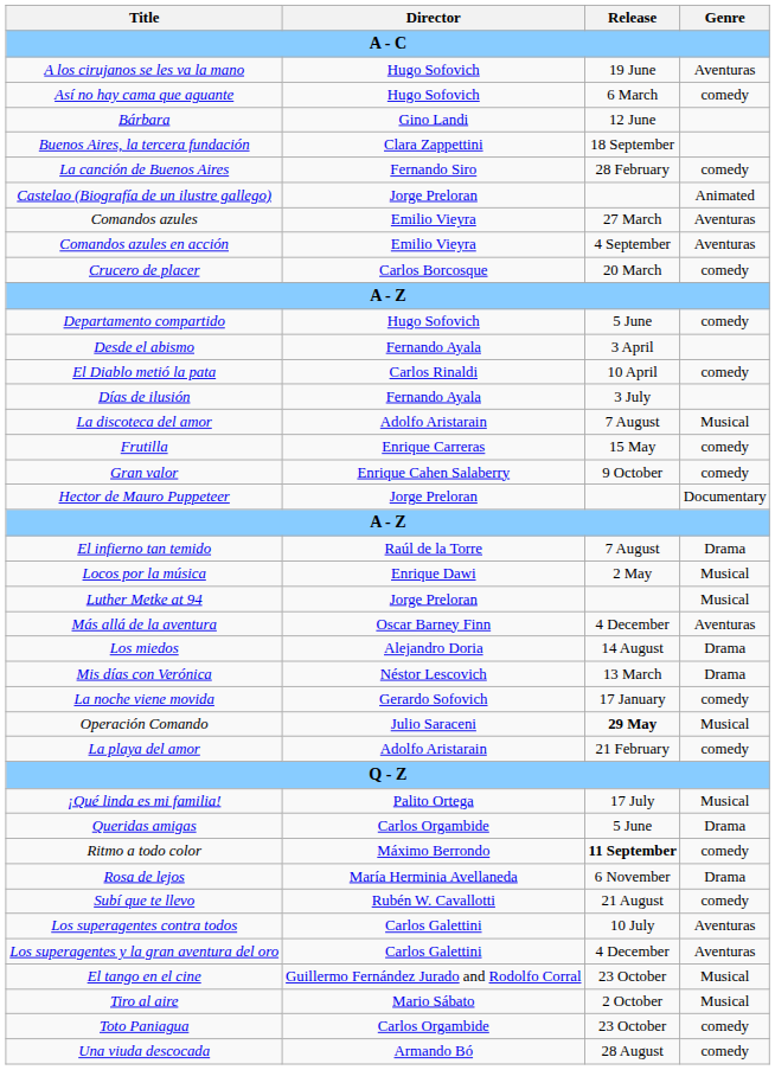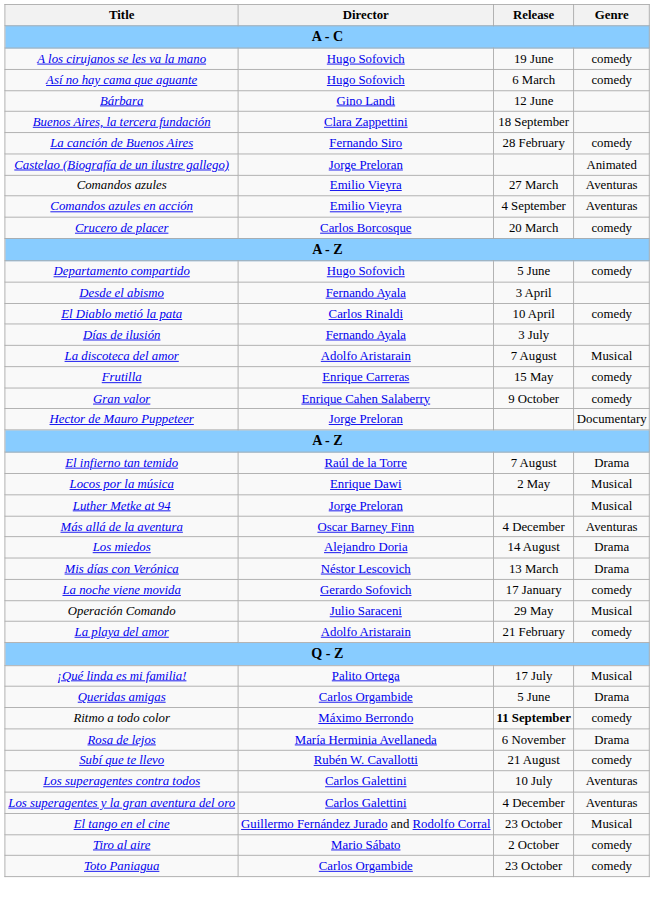 <table class="wikitable" style="margin:1em 0 1em 1em; text-align: center; font-size: 90%;">
 <tr>
 <th scope="col">Title</th>
 <th scope="col">Director</th>
 <th scope="col">Release</th>
 <th scope="col">Genre</th>
 </tr>
 <tr>
 <th colspan="4" style="background-color:#88ccff; font-size:110%;"><strong>A  -  C</strong></th>
 </tr>
 <tr>
 <td><em><a href='#'>A los cirujanos se les va la mano</a></em></td>
 <td><a href='#'>Hugo Sofovich</a></td>
 <td>19 June</td>
-<td>Aventuras</td>
+<td>comedy</td>
 </tr>
 <tr>
 <td><em><a href='#'>Así no hay cama que aguante</a></em></td>
 <td><a href='#'>Hugo Sofovich</a></td>
 <td>6 March</td>
 <td>comedy</td>
 </tr>
 <tr>
 <td><em><a href='#'>Bárbara</a></em></td>
 <td><a href='#'>Gino Landi</a></td>
 <td>12 June</td>
 <td></td>
 </tr>
 <tr>
 <td><em><a href='#'>Buenos Aires, la tercera fundación</a></em></td>
 <td><a href='#'>Clara Zappettini</a></td>
 <td>18 September</td>
 <td></td>
 </tr>
 <tr>
 <td><em><a href='#'>La canción de Buenos Aires</a></em></td>
 <td><a href='#'>Fernando Siro</a></td>
 <td>28 February</td>
 <td>comedy</td>
 </tr>
 <tr>
 <td><em><a href='#'>Castelao (Biografía de un ilustre gallego)</a></em></td>
 <td><a href='#'>Jorge Preloran</a></td>
 <td></td>
 <td>Animated</td>
 </tr>
 <tr>
 <td><em>Comandos azules</em></td>
 <td><a href='#'>Emilio Vieyra</a></td>
 <td>27 March</td>
 <td>Aventuras</td>
 </tr>
 <tr>
 <td><em><a href='#'>Comandos azules en acción</a></em></td>
 <td><a href='#'>Emilio Vieyra</a></td>
 <td>4 September</td>
 <td>Aventuras</td>
 </tr>
 <tr>
 <td><em><a href='#'>Crucero de placer</a></em></td>
 <td><a href='#'>Carlos Borcosque</a></td>
 <td>20 March</td>
 <td>comedy</td>
 </tr>
 <tr>
 <th colspan="4" style="background-color:#88ccff; font-size:110%;"><strong>A  -  Z</strong></th>
 </tr>
 <tr>
 <td><em><a href='#'>Departamento compartido</a></em></td>
 <td><a href='#'>Hugo Sofovich</a></td>
 <td>5 June</td>
 <td>comedy</td>
 </tr>
 <tr>
 <td><em><a href='#'>Desde el abismo</a></em></td>
 <td><a href='#'>Fernando Ayala</a></td>
 <td>3 April</td>
 <td></td>
 </tr>
 <tr>
 <td><em><a href='#'>El Diablo metió la pata</a></em></td>
 <td><a href='#'>Carlos Rinaldi</a></td>
 <td>10 April</td>
 <td>comedy</td>
 </tr>
 <tr>
 <td><em><a href='#'>Días de ilusión</a></em></td>
 <td><a href='#'>Fernando Ayala</a></td>
 <td>3 July</td>
 <td></td>
 </tr>
 <tr>
 <td><em><a href='#'>La discoteca del amor</a></em></td>
 <td><a href='#'>Adolfo Aristarain</a></td>
 <td>7 August</td>
 <td>Musical</td>
 </tr>
 <tr>
 <td><em><a href='#'>Frutilla</a></em></td>
 <td><a href='#'>Enrique Carreras</a></td>
 <td>15 May</td>
 <td>comedy</td>
 </tr>
 <tr>
 <td><em><a href='#'>Gran valor</a></em></td>
 <td><a href='#'>Enrique Cahen Salaberry</a></td>
 <td>9 October</td>
 <td>comedy</td>
 </tr>
 <tr>
 <td><em><a href='#'>Hector de Mauro Puppeteer</a></em></td>
 <td><a href='#'>Jorge Preloran</a></td>
 <td></td>
 <td>Documentary</td>
 </tr>
 <tr>
 <th colspan="4" style="background-color:#88ccff; font-size:110%;"><strong>A  -  Z</strong></th>
 </tr>
 <tr>
 <td><em><a href='#'>El infierno tan temido</a></em></td>
 <td><a href='#'>Raúl de la Torre</a></td>
 <td>7 August</td>
 <td>Drama</td>
 </tr>
 <tr>
 <td><em><a href='#'>Locos por la música</a></em></td>
 <td><a href='#'>Enrique Dawi</a></td>
 <td>2 May</td>
 <td>Musical</td>
 </tr>
 <tr>
 <td><em><a href='#'>Luther Metke at 94</a></em></td>
 <td><a href='#'>Jorge Preloran</a></td>
 <td></td>
 <td>Musical</td>
 </tr>
 <tr>
 <td><em><a href='#'>Más allá de la aventura</a></em></td>
 <td><a href='#'>Oscar Barney Finn</a></td>
 <td>4 December</td>
 <td>Aventuras</td>
 </tr>
 <tr>
 <td><em><a href='#'>Los miedos</a></em></td>
 <td><a href='#'>Alejandro Doria</a></td>
 <td>14 August</td>
 <td>Drama</td>
 </tr>
 <tr>
 <td><em><a href='#'>Mis días con Verónica</a></em></td>
 <td><a href='#'>Néstor Lescovich</a></td>
 <td>13 March</td>
 <td>Drama</td>
 </tr>
 <tr>
 <td><em><a href='#'>La noche viene movida</a></em></td>
 <td><a href='#'>Gerardo Sofovich</a></td>
 <td>17 January</td>
 <td>comedy</td>
 </tr>
 <tr>
 <td><em>Operación Comando</em></td>
 <td><a href='#'>Julio Saraceni</a></td>
-<td><strong>29 May</strong></td>
+<td>29 May</td>
 <td>Musical</td>
 </tr>
 <tr>
 <td><em><a href='#'>La playa del amor</a></em></td>
 <td><a href='#'>Adolfo Aristarain</a></td>
 <td>21 February</td>
 <td>comedy</td>
 </tr>
 <tr>
 <th colspan="4" style="background-color:#88ccff; font-size:110%;"><strong>Q  -  Z</strong></th>
 </tr>
 <tr>
 <td><em><a href='#'>¡Qué linda es mi familia!</a></em></td>
 <td><a href='#'>Palito Ortega</a></td>
 <td>17 July</td>
 <td>Musical</td>
 </tr>
 <tr>
 <td><em><a href='#'>Queridas amigas</a></em></td>
 <td><a href='#'>Carlos Orgambide</a></td>
 <td>5 June</td>
 <td>Drama</td>
 </tr>
 <tr>
 <td><em>Ritmo a todo color</em></td>
 <td><a href='#'>Máximo Berrondo</a></td>
 <td><strong>11 September</strong></td>
 <td>comedy</td>
 </tr>
 <tr>
 <td><em><a href='#'>Rosa de lejos</a></em></td>
 <td><a href='#'>María Herminia Avellaneda</a></td>
 <td>6 November</td>
 <td>Drama</td>
 </tr>
 <tr>
 <td><em><a href='#'>Subí que te llevo</a></em></td>
 <td><a href='#'>Rubén W. Cavallotti</a></td>
 <td>21 August</td>
 <td>comedy</td>
 </tr>
 <tr>
 <td><em><a href='#'>Los superagentes contra todos</a></em></td>
 <td><a href='#'>Carlos Galettini</a></td>
 <td>10 July</td>
 <td>Aventuras</td>
 </tr>
 <tr>
 <td><em><a href='#'>Los superagentes y la gran aventura del oro</a></em></td>
 <td><a href='#'>Carlos Galettini</a></td>
 <td>4 December</td>
 <td>Aventuras</td>
 </tr>
 <tr>
 <td><em><a href='#'>El tango en el cine</a></em></td>
 <td><a href='#'>Guillermo Fernández Jurado</a> and <a href='#'>Rodolfo Corral</a></td>
 <td>23 October</td>
 <td>Musical</td>
 </tr>
 <tr>
 <td><em><a href='#'>Tiro al aire</a></em></td>
 <td><a href='#'>Mario Sábato</a></td>
 <td>2 October</td>
-<td>Musical</td>
+<td>comedy</td>
 </tr>
 <tr>
 <td><em><a href='#'>Toto Paniagua</a></em></td>
 <td><a href='#'>Carlos Orgambide</a></td>
 <td>23 October</td>
 <td>comedy</td>
 </tr>
-<tr>
-<td><em><a href='#'>Una viuda descocada</a></em></td>
-<td><a href='#'>Armando Bó</a></td>
-<td>28 August</td>
-<td>comedy</td>
-</tr>
 </table>
